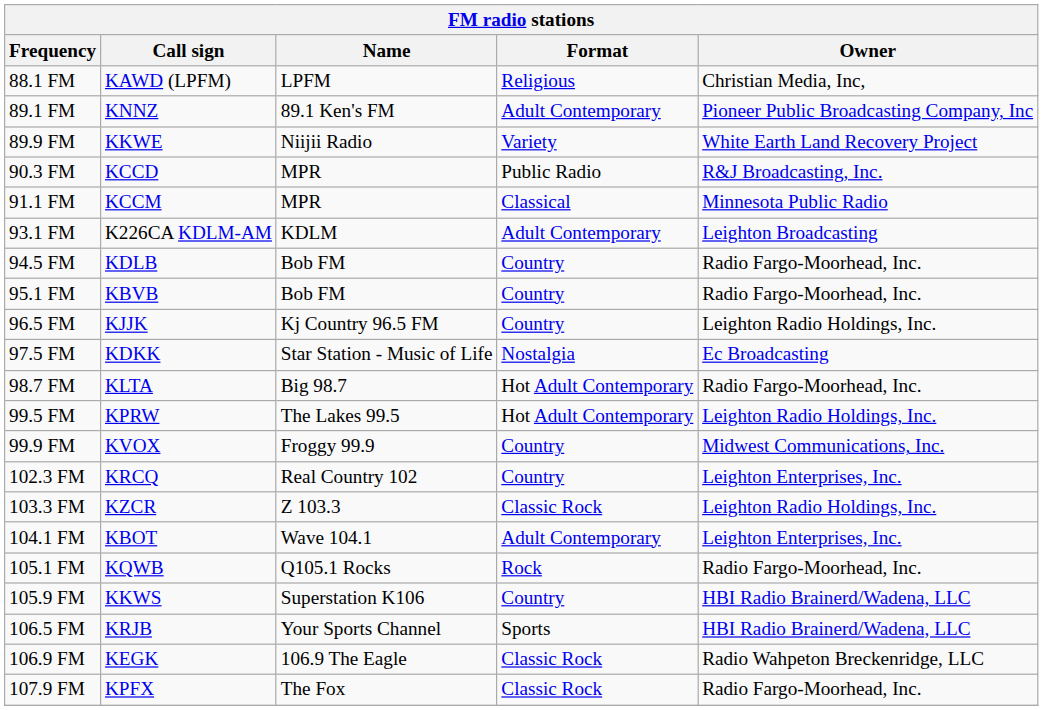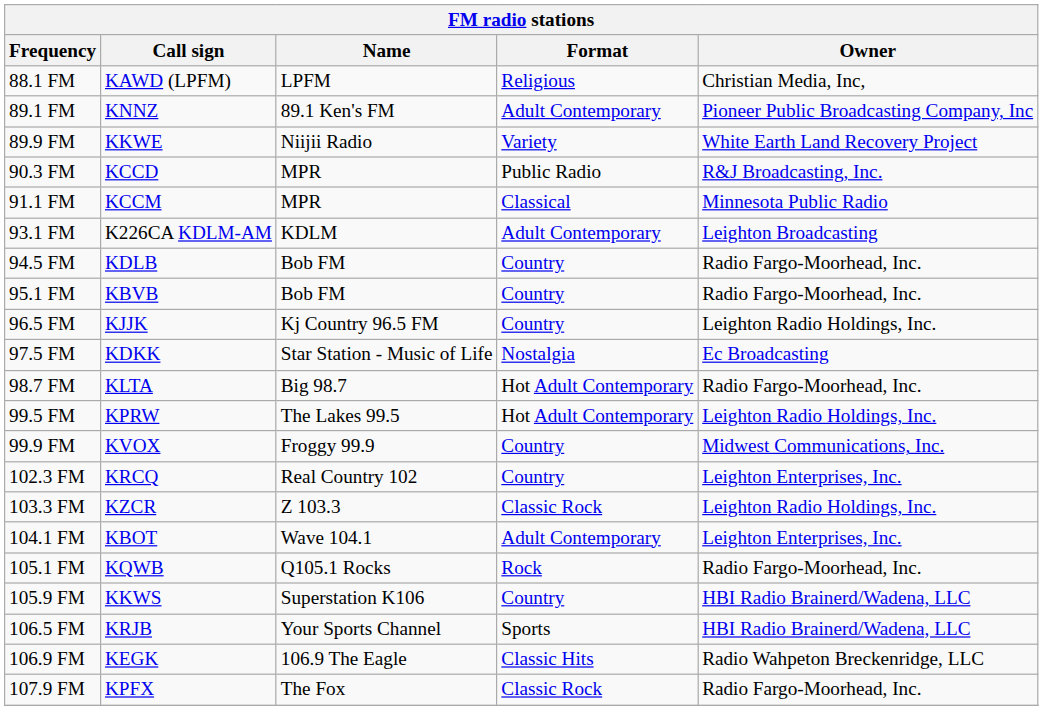 <table class="wikitable">
 <tr>
 <th style="text-align:center;" colspan="5"><strong><a href='#'>FM radio</a> stations</strong></th>
 </tr>
 <tr>
 <th>Frequency</th>
 <th>Call sign</th>
 <th>Name</th>
 <th>Format</th>
 <th>Owner</th>
 </tr>
 <tr>
 <td>88.1 FM</td>
 <td><a href='#'>KAWD</a> (LPFM)</td>
 <td>LPFM</td>
 <td><a href='#'>Religious</a></td>
 <td>Christian Media, Inc,</td>
 </tr>
 <tr>
 <td>89.1 FM</td>
 <td><a href='#'>KNNZ</a></td>
 <td>89.1 Ken's FM</td>
 <td><a href='#'>Adult Contemporary</a></td>
 <td><a href='#'>Pioneer Public Broadcasting Company, Inc</a></td>
 </tr>
 <tr>
 <td>89.9 FM</td>
 <td><a href='#'>KKWE</a></td>
 <td>Niijii Radio</td>
 <td><a href='#'>Variety</a></td>
 <td><a href='#'>White Earth Land Recovery Project</a></td>
 </tr>
 <tr>
 <td>90.3 FM</td>
 <td><a href='#'>KCCD</a></td>
 <td>MPR</td>
 <td>Public Radio</td>
 <td><a href='#'>R&J Broadcasting, Inc.</a></td>
 </tr>
 <tr>
 <td>91.1 FM</td>
 <td><a href='#'>KCCM</a></td>
 <td>MPR</td>
 <td><a href='#'>Classical</a></td>
 <td><a href='#'>Minnesota Public Radio</a></td>
 </tr>
 <tr>
 <td>93.1 FM</td>
 <td>K226CA <a href='#'>KDLM-AM</a></td>
 <td>KDLM</td>
 <td><a href='#'>Adult Contemporary</a></td>
 <td><a href='#'>Leighton Broadcasting</a></td>
 </tr>
 <tr>
 <td>94.5 FM</td>
 <td><a href='#'>KDLB</a></td>
 <td>Bob FM</td>
 <td><a href='#'>Country</a></td>
 <td>Radio Fargo-Moorhead, Inc.</td>
 </tr>
 <tr>
 <td>95.1 FM</td>
 <td><a href='#'>KBVB</a></td>
 <td>Bob FM</td>
 <td><a href='#'>Country</a></td>
 <td>Radio Fargo-Moorhead, Inc.</td>
 </tr>
 <tr>
 <td>96.5 FM</td>
 <td><a href='#'>KJJK</a></td>
 <td>Kj Country 96.5 FM</td>
 <td><a href='#'>Country</a></td>
 <td>Leighton Radio Holdings, Inc.</td>
 </tr>
 <tr>
 <td>97.5 FM</td>
 <td><a href='#'>KDKK</a></td>
 <td>Star Station - Music of Life</td>
 <td><a href='#'>Nostalgia</a></td>
 <td><a href='#'>Ec Broadcasting</a></td>
 </tr>
 <tr>
 <td>98.7 FM</td>
 <td><a href='#'>KLTA</a></td>
 <td>Big 98.7</td>
 <td>Hot <a href='#'>Adult Contemporary</a></td>
 <td>Radio Fargo-Moorhead, Inc.</td>
 </tr>
 <tr>
 <td>99.5 FM</td>
 <td><a href='#'>KPRW</a></td>
 <td>The Lakes 99.5</td>
 <td>Hot <a href='#'>Adult Contemporary</a></td>
 <td><a href='#'>Leighton Radio Holdings, Inc.</a></td>
 </tr>
 <tr>
 <td>99.9 FM</td>
 <td><a href='#'>KVOX</a></td>
 <td>Froggy 99.9</td>
 <td><a href='#'>Country</a></td>
 <td><a href='#'>Midwest Communications, Inc.</a></td>
 </tr>
 <tr>
 <td>102.3 FM</td>
 <td><a href='#'>KRCQ</a></td>
 <td>Real Country 102</td>
 <td><a href='#'>Country</a></td>
 <td><a href='#'>Leighton Enterprises, Inc.</a></td>
 </tr>
 <tr>
 <td>103.3 FM</td>
 <td><a href='#'>KZCR</a></td>
 <td>Z 103.3</td>
 <td><a href='#'>Classic Rock</a></td>
 <td><a href='#'>Leighton Radio Holdings, Inc.</a></td>
 </tr>
 <tr>
 <td>104.1 FM</td>
 <td><a href='#'>KBOT</a></td>
 <td>Wave 104.1</td>
 <td><a href='#'>Adult Contemporary</a></td>
 <td><a href='#'>Leighton Enterprises, Inc.</a></td>
 </tr>
 <tr>
 <td>105.1 FM</td>
 <td><a href='#'>KQWB</a></td>
 <td>Q105.1 Rocks</td>
 <td><a href='#'>Rock</a></td>
 <td>Radio Fargo-Moorhead, Inc.</td>
 </tr>
 <tr>
 <td>105.9 FM</td>
 <td><a href='#'>KKWS</a></td>
 <td>Superstation K106</td>
 <td><a href='#'>Country</a></td>
 <td><a href='#'>HBI Radio Brainerd/Wadena, LLC</a></td>
 </tr>
 <tr>
 <td>106.5 FM</td>
 <td><a href='#'>KRJB</a></td>
 <td>Your Sports Channel</td>
 <td>Sports</td>
 <td><a href='#'>HBI Radio Brainerd/Wadena, LLC</a></td>
 </tr>
 <tr>
 <td>106.9 FM</td>
 <td><a href='#'>KEGK</a></td>
 <td>106.9 The Eagle</td>
-<td><a href='#'>Classic Rock</a></td>
+<td><a href='#'>Classic Hits</a></td>
 <td>Radio Wahpeton Breckenridge, LLC</td>
 </tr>
 <tr>
 <td>107.9 FM</td>
 <td><a href='#'>KPFX</a></td>
 <td>The Fox</td>
 <td><a href='#'>Classic Rock</a></td>
 <td>Radio Fargo-Moorhead, Inc.</td>
 </tr>
 <tr>
 </tr>
 </table>
